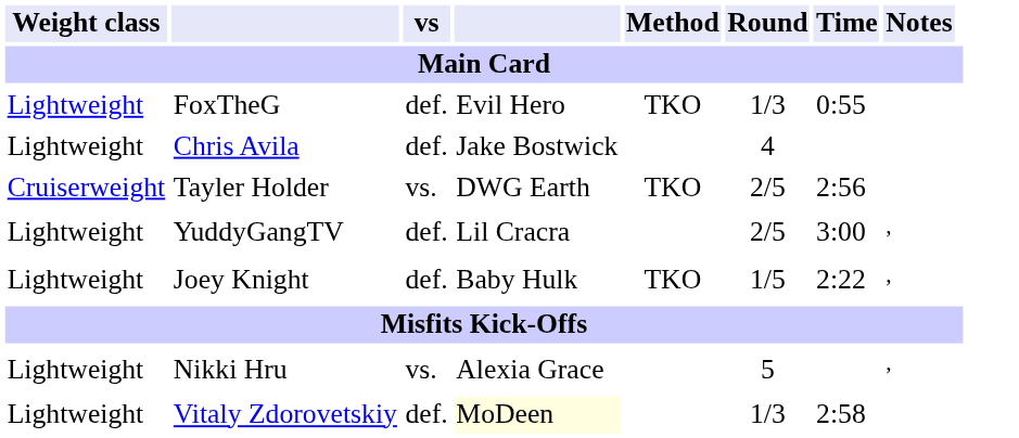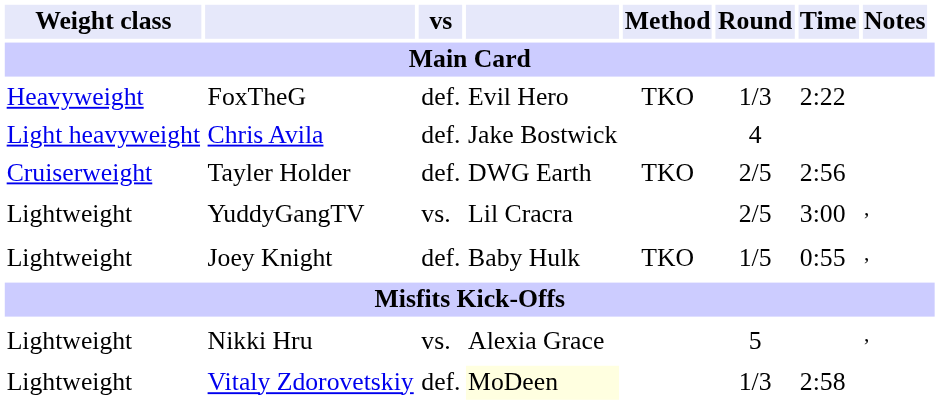 <table class="toccolours" style="font-size: 85%;">
 <tr>
 <th style="background:#e6e8fa; color:#000; text-align:center;">Weight class</th>
 <th style="background:#e6e8fa; color:#000; text-align:center;"></th>
 <th style="background:#e6e8fa; color:#000; text-align:center;">vs</th>
 <th style="background:#e6e8fa; color:#000; text-align:center;"></th>
 <th style="background:#e6e8fa; color:#000; text-align:center;">Method</th>
 <th style="background:#e6e8fa; color:#000; text-align:center;">Round</th>
 <th style="background:#e6e8fa; color:#000; text-align:center;">Time</th>
 <th style="background:#e6e8fa; color:#000; text-align:center;">Notes</th>
 </tr>
 <tr>
 <th colspan="12" style="background-color: #ccccff;">Main Card</th>
 </tr>
 <tr>
-<td><a href='#'>Lightweight</a></td>
+<td><a href='#'>Heavyweight</a></td>
 <td>FoxTheG</td>
 <td>def.</td>
 <td>Evil Hero</td>
 <td align="center">TKO</td>
 <td align="center">1/3</td>
-<td>0:55</td>
+<td>2:22</td>
 <td></td>
 </tr>
 <tr>
-<td>Lightweight</td>
+<td><a href='#'>Light heavyweight</a></td>
 <td><a href='#'>Chris Avila</a></td>
 <td>def.</td>
 <td>Jake Bostwick</td>
 <td align="center"></td>
 <td align="center">4</td>
 <td></td>
 <td></td>
 <td></td>
 </tr>
 <tr>
 <td><a href='#'>Cruiserweight</a></td>
 <td>Tayler Holder</td>
-<td>vs.</td>
+<td>def.</td>
 <td>DWG Earth</td>
 <td align="center">TKO</td>
 <td align="center">2/5</td>
 <td>2:56</td>
 <td></td>
 <td></td>
 </tr>
 <tr>
 <td>Lightweight</td>
 <td>YuddyGangTV</td>
-<td>def.</td>
+<td>vs.</td>
 <td>Lil Cracra</td>
 <td align="center"></td>
 <td align="center">2/5</td>
 <td>3:00</td>
 <td><sup>, </sup></td>
 </tr>
 <tr>
 <td>Lightweight</td>
 <td>Joey Knight</td>
 <td>def.</td>
 <td>Baby Hulk</td>
 <td align="center">TKO</td>
 <td align="center">1/5</td>
-<td>2:22</td>
+<td>0:55</td>
 <td><sup>, </sup></td>
 </tr>
 <tr>
 <th colspan="12" style="background-color: #ccccff;">Misfits Kick-Offs</th>
 </tr>
 <tr>
 <td>Lightweight</td>
 <td>Nikki Hru</td>
 <td>vs.</td>
 <td>Alexia Grace</td>
 <td align="center"></td>
 <td align="center">5</td>
 <td></td>
 <td><sup>, </sup></td>
 <td></td>
 </tr>
 <tr>
 <td>Lightweight</td>
 <td><a href='#'>Vitaly Zdorovetskiy</a></td>
 <td>def.</td>
 <td style="background: lightyellow;">MoDeen</td>
 <td align="center"></td>
 <td align="center">1/3</td>
 <td>2:58</td>
 <td></td>
 </tr>
 </table>
